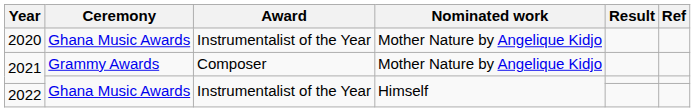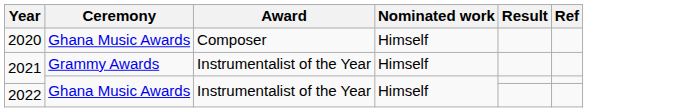 <table class="wikitable">
 <tr>
 <th>Year</th>
 <th>Ceremony</th>
 <th>Award</th>
 <th>Nominated work</th>
 <th>Result</th>
 <th>Ref</th>
 </tr>
 <tr>
 <td>2020</td>
 <td><a href='#'>Ghana Music Awards</a></td>
-<td>Instrumentalist of the Year</td>
-<td>Mother Nature by <a href='#'>Angelique Kidjo</a></td>
+<td>Composer</td>
+<td>Himself</td>
 <td></td>
 <td></td>
 </tr>
 <tr>
 <td rowspan="2">2021</td>
 <td><a href='#'>Grammy Awards</a></td>
-<td>Composer</td>
-<td>Mother Nature by <a href='#'>Angelique Kidjo</a></td>
+<td>Instrumentalist of the Year</td>
+<td>Himself</td>
 <td></td>
 <td></td>
 </tr>
 <tr>
 <td rowspan="2"><a href='#'>Ghana Music Awards</a></td>
 <td rowspan="2">Instrumentalist of the Year</td>
 <td rowspan="2">Himself</td>
 <td></td>
 <td></td>
 </tr>
 <tr>
 <td>2022</td>
 <td></td>
 <td></td>
 </tr>
 </table>
